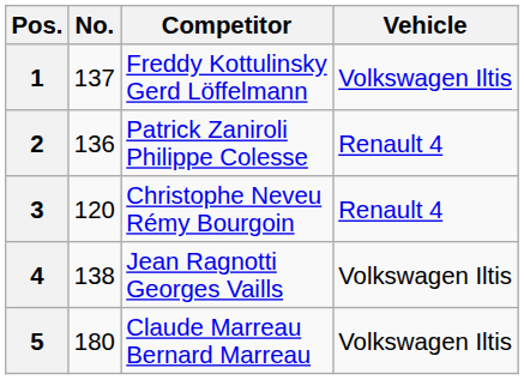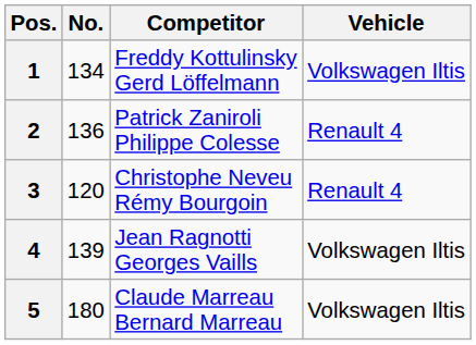 <table class="wikitable" style="font-size:95%;">
 <tr>
 <th>Pos.</th>
 <th>No.</th>
 <th>Competitor</th>
 <th>Vehicle</th>
 </tr>
 <tr>
 <th>1</th>
-<td>137</td>
+<td>134</td>
 <td> <a href='#'>Freddy Kottulinsky</a><br> <a href='#'>Gerd Löffelmann</a></td>
 <td><a href='#'>Volkswagen Iltis</a></td>
 </tr>
 <tr>
 <th>2</th>
 <td>136</td>
 <td> <a href='#'>Patrick Zaniroli</a><br> <a href='#'>Philippe Colesse</a></td>
 <td><a href='#'>Renault 4</a></td>
 </tr>
 <tr>
 <th>3</th>
 <td>120</td>
 <td> <a href='#'>Christophe Neveu</a><br> <a href='#'>Rémy Bourgoin</a></td>
 <td><a href='#'>Renault 4</a></td>
 </tr>
 <tr>
 <th>4</th>
-<td>138</td>
+<td>139</td>
 <td> <a href='#'>Jean Ragnotti</a><br> <a href='#'>Georges Vaills</a></td>
 <td>Volkswagen Iltis</td>
 </tr>
 <tr>
 <th>5</th>
 <td>180</td>
 <td> <a href='#'>Claude Marreau</a><br> <a href='#'>Bernard Marreau</a></td>
 <td>Volkswagen Iltis</td>
 </tr>
 </table>
